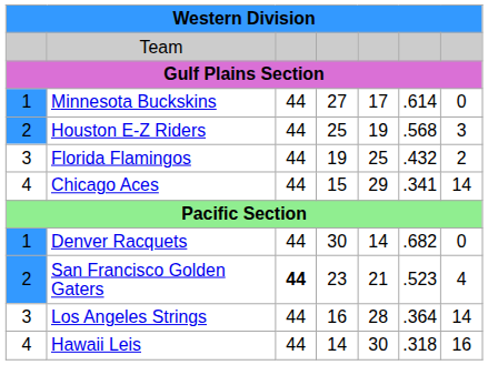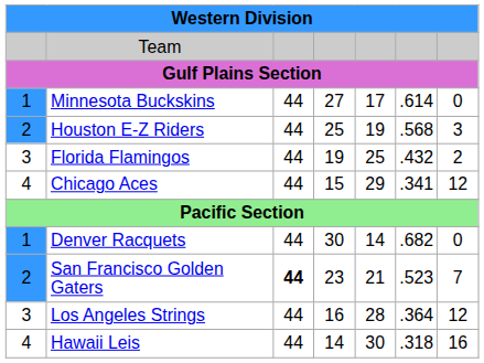 <table class="wikitable" style="margin:1em; clear:right; text-align:left; line-height:normal; width=50%">
 <tr>
 <td style="text-align:center; background-color:#3399FF" colspan="7"><strong>Western Division</strong></td>
 </tr>
 <tr>
 <td style="text-align:center; background-color:#CCCCCC; width:30px"></td>
 <td style="text-align:center; background-color:#CCCCCC; width:200px">Team</td>
 <td style="text-align:center; background-color:#CCCCCC; width:30px"></td>
 <td style="text-align:center; background-color:#CCCCCC; width:30px"></td>
 <td style="text-align:center; background-color:#CCCCCC; width:30px"></td>
 <td style="text-align:center; background-color:#CCCCCC; width:30px"></td>
 <td style="text-align:center; background-color:#CCCCCC; width:30px"></td>
 </tr>
 <tr>
 <td style="text-align:center; background:#DA70D6" colspan=7><strong>Gulf Plains Section</strong></td>
 </tr>
 <tr>
 <td style="text-align:center; background-color:#3399FF; width:30px">1</td>
 <td style="text-align:left; background:white; width:150px"><a href='#'>Minnesota Buckskins</a></td>
 <td style="text-align:center; background:white; width:30px">44</td>
 <td style="text-align:center; background:white; width:30px">27</td>
 <td style="text-align:center; background:white; width:30px">17</td>
 <td style="text-align:center; background:white; width:30px">.614</td>
 <td style="text-align:center; background:white; width:30px">0</td>
 </tr>
 <tr>
 <td style="text-align:center; background:#3399FF; width:30px">2</td>
 <td style="text-align:left; background:white; width:150px"><a href='#'>Houston E-Z Riders</a></td>
 <td style="text-align:center; background:white; width:30px">44</td>
 <td style="text-align:center; background:white; width:30px">25</td>
 <td style="text-align:center; background:white; width:30px">19</td>
 <td style="text-align:center; background:white; width:30px">.568</td>
 <td style="text-align:center; background:white; width:30px">3</td>
 </tr>
 <tr>
 <td style="text-align:center; background-color:white; width:30px">3</td>
 <td style="text-align:left; background:white; width:150px"><a href='#'>Florida Flamingos</a></td>
 <td style="text-align:center; background:white; width:30px">44</td>
 <td style="text-align:center; background:white; width:30px">19</td>
 <td style="text-align:center; background:white; width:30px">25</td>
 <td style="text-align:center; background:white; width:30px">.432</td>
 <td style="text-align:center; background:white; width:30px">2</td>
 </tr>
 <tr>
 <td style="text-align:center; background:white; width:30px">4</td>
 <td style="text-align:left; background:white; width:150px"><a href='#'>Chicago Aces</a></td>
 <td style="text-align:center; background:white; width:30px">44</td>
 <td style="text-align:center; background:white; width:30px">15</td>
 <td style="text-align:center; background:white; width:30px">29</td>
 <td style="text-align:center; background:white; width:30px">.341</td>
-<td style="text-align:center; background:white; width:30px">14</td>
+<td style="text-align:center; background:white; width:30px">12</td>
 </tr>
 <tr>
 <td style="text-align:center; background:#90EE90" colspan=7><strong>Pacific Section</strong></td>
 </tr>
 <tr>
 <td style="text-align:center; background-color:#3399FF; width:30px">1</td>
 <td style="text-align:left; background:white; width:150px"><a href='#'>Denver Racquets</a></td>
 <td style="text-align:center; background:white; width:30px">44</td>
 <td style="text-align:center; background:white; width:30px">30</td>
 <td style="text-align:center; background:white; width:30px">14</td>
 <td style="text-align:center; background:white; width:30px">.682</td>
 <td style="text-align:center; background:white; width:30px">0</td>
 </tr>
 <tr>
 <td style="text-align:center; background:#3399FF; width:30px">2</td>
 <td style="text-align:left; background:white; width:150px"><a href='#'>San Francisco Golden Gaters</a></td>
 <td style="text-align:center; background:white; width:30px"><strong>44</strong></td>
 <td style="text-align:center; background:white; width:30px">23</td>
 <td style="text-align:center; background:white; width:30px">21</td>
 <td style="text-align:center; background:white; width:30px">.523</td>
-<td style="text-align:center; background:white; width:30px">4</td>
+<td style="text-align:center; background:white; width:30px">7</td>
 </tr>
 <tr>
 <td style="text-align:center; background-color:white; width:30px">3</td>
 <td style="text-align:left; background:white; width:150px"><a href='#'>Los Angeles Strings</a></td>
 <td style="text-align:center; background:white; width:30px">44</td>
 <td style="text-align:center; background:white; width:30px">16</td>
 <td style="text-align:center; background:white; width:30px">28</td>
 <td style="text-align:center; background:white; width:30px">.364</td>
-<td style="text-align:center; background:white; width:30px">14</td>
+<td style="text-align:center; background:white; width:30px">12</td>
 </tr>
 <tr>
 <td style="text-align:center; background:white; width:30px">4</td>
 <td style="text-align:left; background:white; width:150px"><a href='#'>Hawaii Leis</a></td>
 <td style="text-align:center; background:white; width:30px">44</td>
 <td style="text-align:center; background:white; width:30px">14</td>
 <td style="text-align:center; background:white; width:30px">30</td>
 <td style="text-align:center; background:white; width:30px">.318</td>
 <td style="text-align:center; background:white; width:30px">16</td>
 </tr>
 </table>
